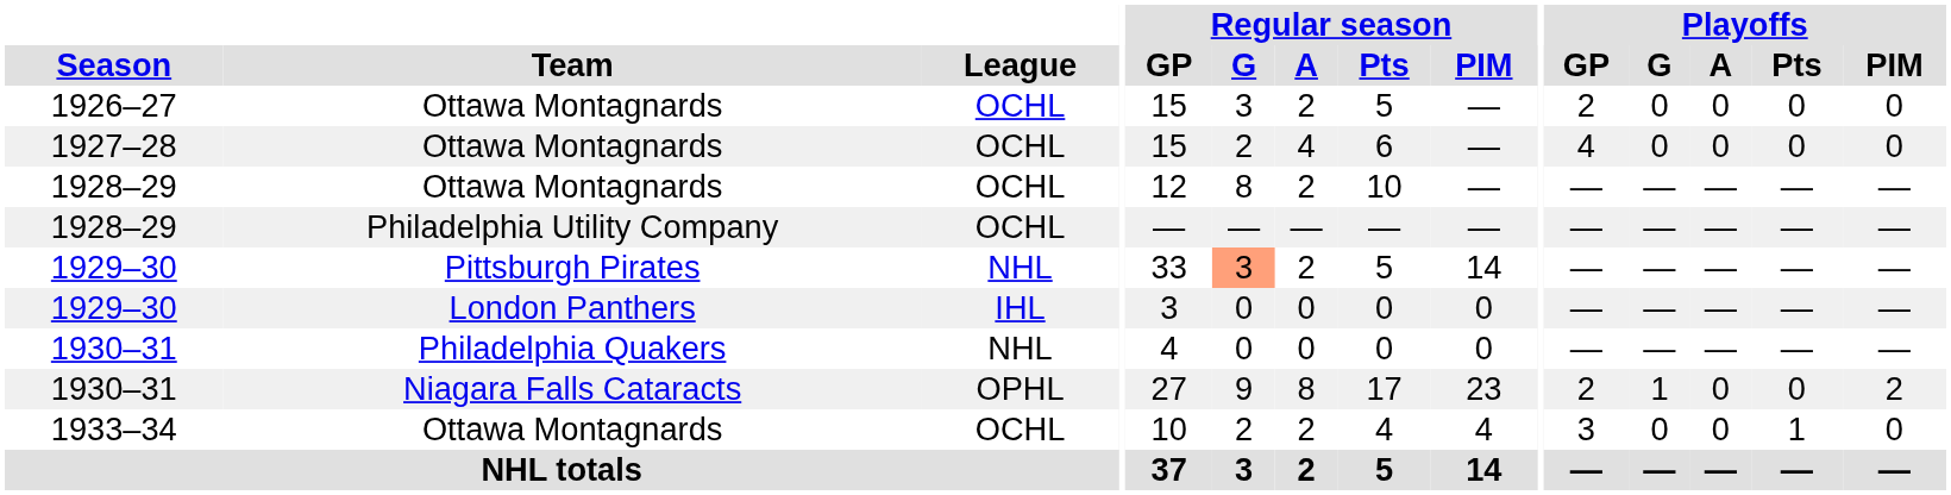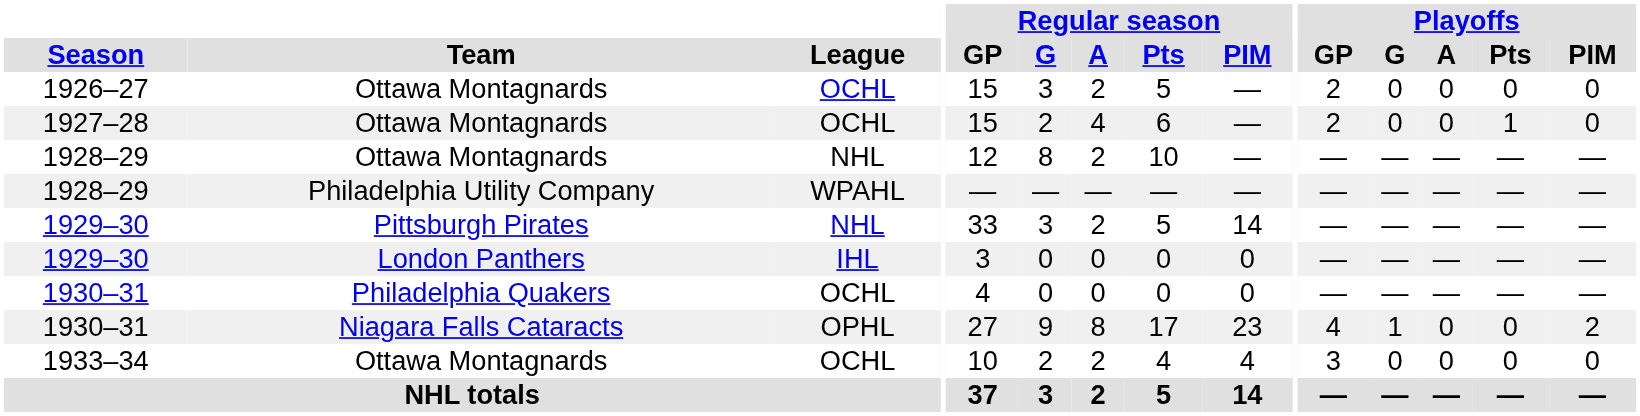 <table border="0" cellpadding="1" cellspacing="0" style="text-align:center; width:60em">
 <tr bgcolor="#e0e0e0">
 <th colspan="3" bgcolor="#ffffff"></th>
 <th rowspan="100" bgcolor="#ffffff"></th>
 <th colspan="5"><a href='#'>Regular season</a></th>
 <th rowspan="100" bgcolor="#ffffff"></th>
 <th colspan="5"><a href='#'>Playoffs</a></th>
 </tr>
 <tr bgcolor="#e0e0e0">
 <th><a href='#'>Season</a></th>
 <th>Team</th>
 <th>League</th>
 <th>GP</th>
 <th><a href='#'>G</a></th>
 <th><a href='#'>A</a></th>
 <th><a href='#'>Pts</a></th>
 <th><a href='#'>PIM</a></th>
 <th>GP</th>
 <th>G</th>
 <th>A</th>
 <th>Pts</th>
 <th>PIM</th>
 </tr>
 <tr>
 <td>1926–27</td>
 <td>Ottawa Montagnards</td>
 <td><a href='#'>OCHL</a></td>
 <td>15</td>
 <td>3</td>
 <td>2</td>
 <td>5</td>
 <td>—</td>
 <td>2</td>
 <td>0</td>
 <td>0</td>
 <td>0</td>
 <td>0</td>
 </tr>
 <tr bgcolor="#f0f0f0">
 <td>1927–28</td>
 <td>Ottawa Montagnards</td>
 <td>OCHL</td>
 <td>15</td>
 <td>2</td>
 <td>4</td>
 <td>6</td>
 <td>—</td>
-<td>4</td>
+<td>2</td>
 <td>0</td>
 <td>0</td>
-<td>0</td>
+<td>1</td>
 <td>0</td>
 </tr>
 <tr>
 <td>1928–29</td>
 <td>Ottawa Montagnards</td>
-<td>OCHL</td>
+<td>NHL</td>
 <td>12</td>
 <td>8</td>
 <td>2</td>
 <td>10</td>
 <td>—</td>
 <td>—</td>
 <td>—</td>
 <td>—</td>
 <td>—</td>
 <td>—</td>
 </tr>
 <tr bgcolor="#f0f0f0">
 <td>1928–29</td>
 <td>Philadelphia Utility Company</td>
-<td>OCHL</td>
+<td>WPAHL</td>
 <td>—</td>
 <td>—</td>
 <td>—</td>
 <td>—</td>
 <td>—</td>
 <td>—</td>
 <td>—</td>
 <td>—</td>
 <td>—</td>
 <td>—</td>
 </tr>
 <tr>
 <td><a href='#'>1929–30</a></td>
 <td><a href='#'>Pittsburgh Pirates</a></td>
 <td><a href='#'>NHL</a></td>
 <td>33</td>
-<td style="background: lightsalmon;">3</td>
+<td>3</td>
 <td>2</td>
 <td>5</td>
 <td>14</td>
 <td>—</td>
 <td>—</td>
 <td>—</td>
 <td>—</td>
 <td>—</td>
 </tr>
 <tr bgcolor="#f0f0f0">
 <td><a href='#'>1929–30</a></td>
 <td><a href='#'>London Panthers</a></td>
 <td><a href='#'>IHL</a></td>
 <td>3</td>
 <td>0</td>
 <td>0</td>
 <td>0</td>
 <td>0</td>
 <td>—</td>
 <td>—</td>
 <td>—</td>
 <td>—</td>
 <td>—</td>
 </tr>
 <tr>
 <td><a href='#'>1930–31</a></td>
 <td><a href='#'>Philadelphia Quakers</a></td>
-<td>NHL</td>
+<td>OCHL</td>
 <td>4</td>
 <td>0</td>
 <td>0</td>
 <td>0</td>
 <td>0</td>
 <td>—</td>
 <td>—</td>
 <td>—</td>
 <td>—</td>
 <td>—</td>
 </tr>
 <tr bgcolor="#f0f0f0">
 <td>1930–31</td>
 <td><a href='#'>Niagara Falls Cataracts</a></td>
 <td>OPHL</td>
 <td>27</td>
 <td>9</td>
 <td>8</td>
 <td>17</td>
 <td>23</td>
-<td>2</td>
+<td>4</td>
 <td>1</td>
 <td>0</td>
 <td>0</td>
 <td>2</td>
 </tr>
 <tr>
 <td>1933–34</td>
 <td>Ottawa Montagnards</td>
 <td>OCHL</td>
 <td>10</td>
 <td>2</td>
 <td>2</td>
 <td>4</td>
 <td>4</td>
 <td>3</td>
 <td>0</td>
 <td>0</td>
-<td>1</td>
+<td>0</td>
 <td>0</td>
 </tr>
 <tr bgcolor="#e0e0e0">
 <th colspan="3">NHL totals</th>
 <th>37</th>
 <th>3</th>
 <th>2</th>
 <th>5</th>
 <th>14</th>
 <th>—</th>
 <th>—</th>
 <th>—</th>
 <th>—</th>
 <th>—</th>
 </tr>
 </table>
